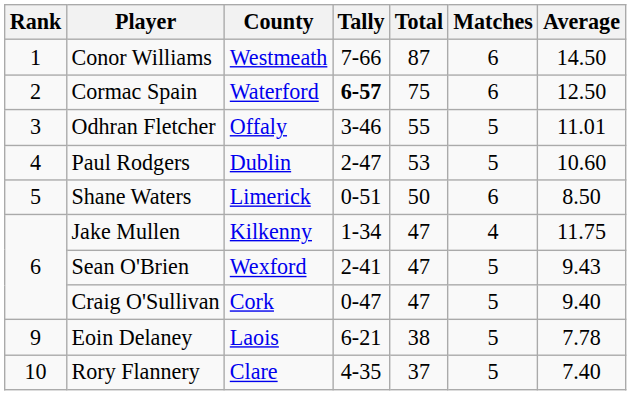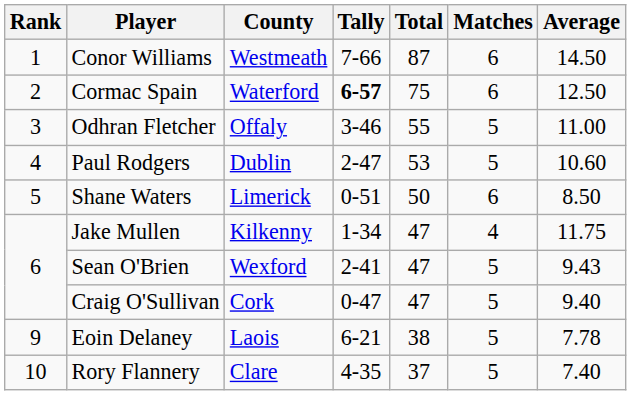 <table class="wikitable">
 <tr>
 <th>Rank</th>
 <th>Player</th>
 <th>County</th>
 <th>Tally</th>
 <th>Total</th>
 <th>Matches</th>
 <th>Average</th>
 </tr>
 <tr>
 <td rowspan=1 align=center>1</td>
 <td>Conor Williams</td>
 <td><a href='#'>Westmeath</a></td>
 <td align=center>7-66</td>
 <td align=center>87</td>
 <td align=center>6</td>
 <td align=center>14.50</td>
 </tr>
 <tr>
 <td rowspan=1 align=center>2</td>
 <td>Cormac Spain</td>
 <td><a href='#'>Waterford</a></td>
 <td align=center><strong>6-57</strong></td>
 <td align=center>75</td>
 <td align=center>6</td>
 <td align=center>12.50</td>
 </tr>
 <tr>
 <td rowspan=1 align=center>3</td>
 <td>Odhran Fletcher</td>
 <td><a href='#'>Offaly</a></td>
 <td align=center>3-46</td>
 <td align=center>55</td>
 <td align=center>5</td>
-<td align=center>11.01</td>
+<td align=center>11.00</td>
 </tr>
 <tr>
 <td rowspan=1 align=center>4</td>
 <td>Paul Rodgers</td>
 <td><a href='#'>Dublin</a></td>
 <td align=center>2-47</td>
 <td align=center>53</td>
 <td align=center>5</td>
 <td align=center>10.60</td>
 </tr>
 <tr>
 <td rowspan=1 align=center>5</td>
 <td>Shane Waters</td>
 <td><a href='#'>Limerick</a></td>
 <td align=center>0-51</td>
 <td align=center>50</td>
 <td align=center>6</td>
 <td align=center>8.50</td>
 </tr>
 <tr>
 <td rowspan=3 align=center>6</td>
 <td>Jake Mullen</td>
 <td><a href='#'>Kilkenny</a></td>
 <td align=center>1-34</td>
 <td align=center>47</td>
 <td align=center>4</td>
 <td align=center>11.75</td>
 </tr>
 <tr>
 <td>Sean O'Brien</td>
 <td><a href='#'>Wexford</a></td>
 <td align=center>2-41</td>
 <td align=center>47</td>
 <td align=center>5</td>
 <td align=center>9.43</td>
 </tr>
 <tr>
 <td>Craig O'Sullivan</td>
 <td><a href='#'>Cork</a></td>
 <td align=center>0-47</td>
 <td align=center>47</td>
 <td align=center>5</td>
 <td align=center>9.40</td>
 </tr>
 <tr>
 <td rowspan=1 align=center>9</td>
 <td>Eoin Delaney</td>
 <td><a href='#'>Laois</a></td>
 <td align=center>6-21</td>
 <td align=center>38</td>
 <td align=center>5</td>
 <td align=center>7.78</td>
 </tr>
 <tr>
 <td rowspan=1 align=center>10</td>
 <td>Rory Flannery</td>
 <td><a href='#'>Clare</a></td>
 <td align=center>4-35</td>
 <td align=center>37</td>
 <td align=center>5</td>
 <td align=center>7.40</td>
 </tr>
 </table>
